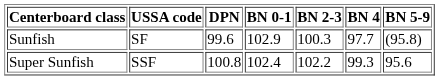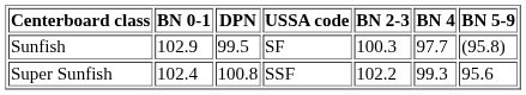 <table border="1" style="margin:1em auto;">
 <tr>
 <th>Centerboard class</th>
+<th>BN 0-1</th>
+<th>DPN</th>
 <th>USSA code</th>
-<th>DPN</th>
-<th>BN 0-1</th>
 <th>BN 2-3</th>
 <th>BN 4</th>
 <th>BN 5-9</th>
 </tr>
 <tr>
 <td>Sunfish</td>
+<td>102.9</td>
+<td>99.5</td>
 <td>SF</td>
-<td>99.6</td>
-<td>102.9</td>
 <td>100.3</td>
 <td>97.7</td>
 <td>(95.8)</td>
 </tr>
 <tr>
 <td>Super Sunfish</td>
+<td>102.4</td>
+<td>100.8</td>
 <td>SSF</td>
-<td>100.8</td>
-<td>102.4</td>
 <td>102.2</td>
 <td>99.3</td>
 <td>95.6</td>
 </tr>
 </table>
